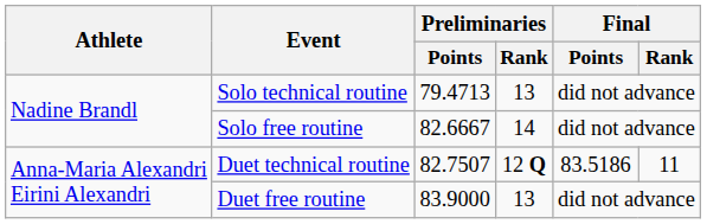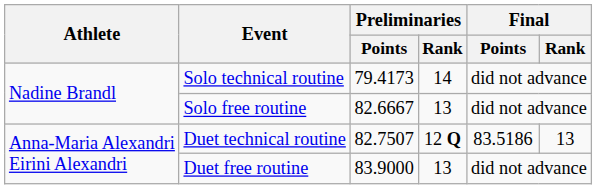 <table class=wikitable style="font-size:90%">
 <tr>
 <th rowspan="2">Athlete</th>
 <th rowspan="2">Event</th>
 <th colspan="2">Preliminaries</th>
 <th colspan="2">Final</th>
 </tr>
 <tr style="font-size:95%">
 <th>Points</th>
 <th>Rank</th>
 <th>Points</th>
 <th>Rank</th>
 </tr>
 <tr align=center>
 <td align=left rowspan=2><a href='#'>Nadine Brandl</a></td>
 <td align=left><a href='#'>Solo technical routine</a></td>
-<td>79.4713</td>
-<td>13</td>
+<td>79.4173</td>
+<td>14</td>
 <td colspan=2>did not advance</td>
 </tr>
 <tr align=center>
 <td align=left><a href='#'>Solo free routine</a></td>
 <td>82.6667</td>
-<td>14</td>
+<td>13</td>
 <td colspan=2>did not advance</td>
 </tr>
 <tr align=center>
 <td align=left rowspan=2><a href='#'>Anna-Maria Alexandri</a><br><a href='#'>Eirini Alexandri</a></td>
 <td align=left><a href='#'>Duet technical routine</a></td>
 <td>82.7507</td>
 <td>12 <strong>Q</strong></td>
 <td>83.5186</td>
-<td>11</td>
+<td>13</td>
 </tr>
 <tr align=center>
 <td align=left><a href='#'>Duet free routine</a></td>
 <td>83.9000</td>
 <td>13</td>
 <td colspan=2>did not advance</td>
 </tr>
 </table>
